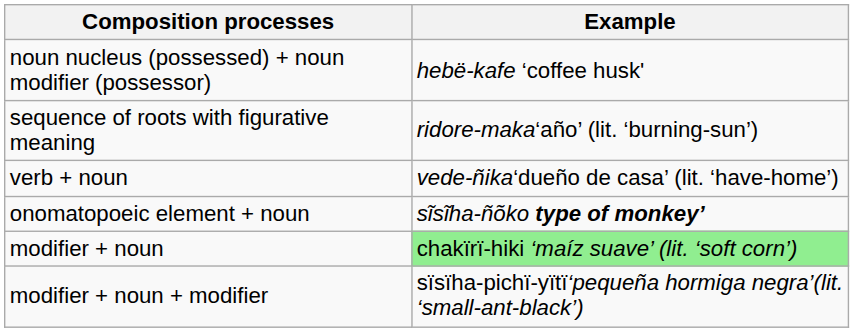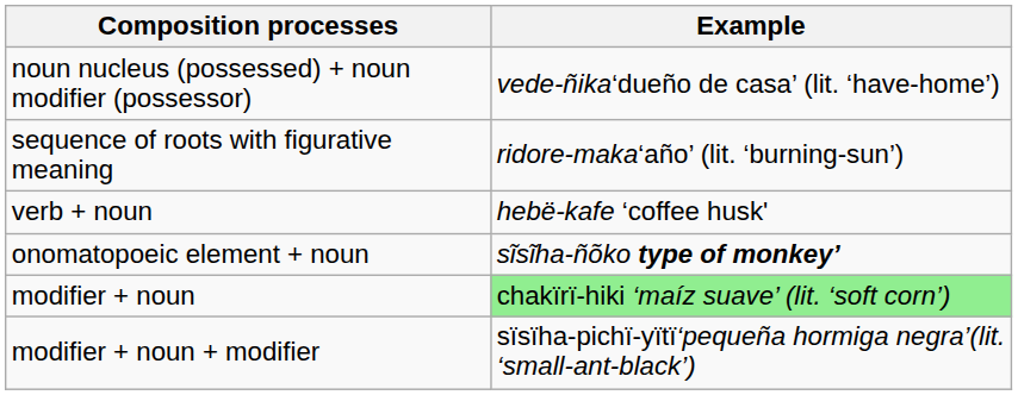 <table class="wikitable">
 <tr>
 <th>Composition processes</th>
 <th>Example</th>
 </tr>
 <tr>
 <td>noun nucleus (possessed) + noun modifier (possessor)</td>
-<td><em>hebë-kafe</em> ‘coffee husk'</td>
+<td><em>vede-ñika</em>‘dueño de casa’ (lit. ‘have-home’)</td>
 </tr>
 <tr>
 <td>sequence of roots with figurative meaning</td>
 <td><em>ridore-maka</em>‘año’ (lit. ‘burning-sun’)</td>
 </tr>
 <tr>
 <td>verb + noun</td>
-<td><em>vede-ñika</em>‘dueño de casa’ (lit. ‘have-home’)</td>
+<td><em>hebë-kafe</em> ‘coffee husk'</td>
 </tr>
 <tr>
 <td>onomatopoeic element + noun</td>
 <td><em>sĩsĩha-ñõko <strong>type of monkey’</td>
 </tr>
 <tr>
 <td>modifier + noun</td>
 <td style="background: lightgreen;"></em>chakïrï-hiki<em> ‘maíz suave’ (lit. ‘soft corn’)</td>
 </tr>
 <tr>
 <td>modifier + noun + modifier</td>
 <td></em>sïsïha-pichï-yïtï<em>‘pequeña hormiga negra’(lit. ‘small-ant-black’)</td>
 </tr>
 </table>
